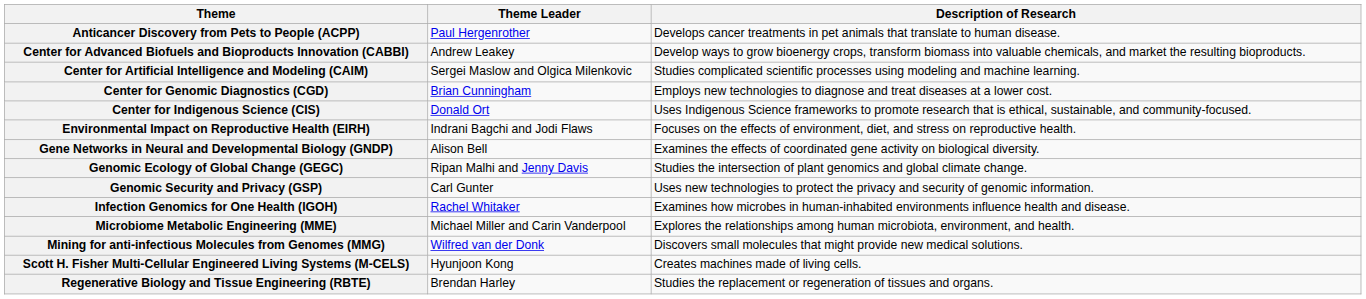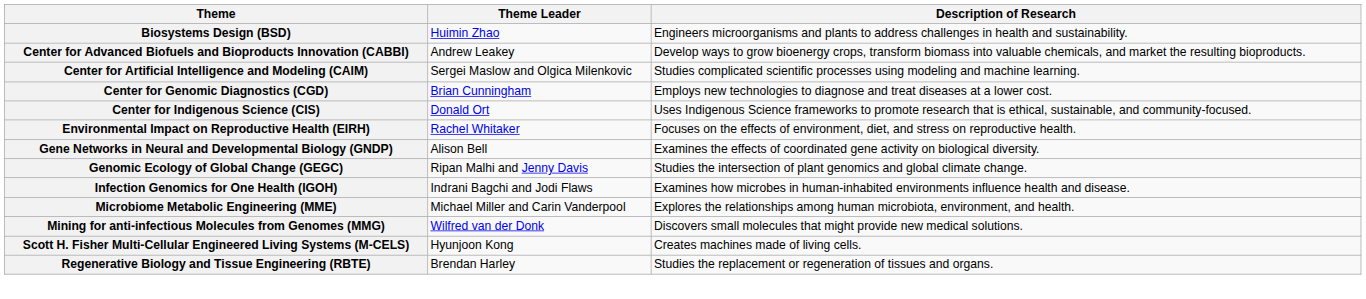 <table style width="90%" border="1" class="wikitable">
 <tr>
 <th>Theme</th>
 <th>Theme Leader</th>
 <th>Description of Research</th>
 </tr>
 <tr>
-<th>Anticancer Discovery from Pets to People (ACPP)</th>
-<td><a href='#'>Paul Hergenrother</a></td>
-<td>Develops cancer treatments in pet animals that translate to human disease.</td>
+<th>Biosystems Design (BSD)</th>
+<td><a href='#'>Huimin Zhao</a></td>
+<td>Engineers microorganisms and plants to address challenges in health and sustainability.</td>
 </tr>
 <tr>
 <th>Center for Advanced Biofuels and Bioproducts Innovation (CABBI)</th>
 <td>Andrew Leakey</td>
 <td>Develop ways to grow bioenergy crops, transform biomass into valuable chemicals, and market the resulting bioproducts.</td>
 </tr>
 <tr>
 <th>Center for Artificial Intelligence and Modeling (CAIM)</th>
 <td>Sergei Maslow and Olgica Milenkovic</td>
 <td>Studies complicated scientific processes using modeling and machine learning.</td>
 </tr>
 <tr>
 <th>Center for Genomic Diagnostics (CGD)</th>
 <td><a href='#'>Brian Cunningham</a></td>
 <td>Employs new technologies to diagnose and treat diseases at a lower cost.</td>
 </tr>
 <tr>
 <th>Center for Indigenous Science (CIS)</th>
 <td><a href='#'>Donald Ort</a></td>
 <td>Uses Indigenous Science frameworks to promote research that is ethical, sustainable, and community-focused.</td>
 </tr>
 <tr>
 <th>Environmental Impact on Reproductive Health (EIRH)</th>
-<td>Indrani Bagchi and Jodi Flaws</td>
+<td><a href='#'>Rachel Whitaker</a></td>
 <td>Focuses on the effects of environment, diet, and stress on reproductive health.</td>
 </tr>
 <tr>
 <th>Gene Networks in Neural and Developmental Biology (GNDP)</th>
 <td>Alison Bell</td>
 <td>Examines the effects of coordinated gene activity on biological diversity.</td>
 </tr>
 <tr>
 <th>Genomic Ecology of Global Change (GEGC)</th>
 <td>Ripan Malhi and <a href='#'>Jenny Davis</a></td>
 <td>Studies the intersection of plant genomics and global climate change.</td>
 </tr>
 <tr>
-<th>Genomic Security and Privacy (GSP)</th>
-<td>Carl Gunter</td>
-<td>Uses new technologies to protect the privacy and security of genomic information.</td>
-</tr>
-<tr>
 <th>Infection Genomics for One Health (IGOH)</th>
-<td><a href='#'>Rachel Whitaker</a></td>
+<td>Indrani Bagchi and Jodi Flaws</td>
 <td>Examines how microbes in human-inhabited environments influence health and disease.</td>
 </tr>
 <tr>
 <th>Microbiome Metabolic Engineering (MME)</th>
 <td>Michael Miller and Carin Vanderpool</td>
 <td>Explores the relationships among human microbiota, environment, and health.</td>
 </tr>
 <tr>
 <th>Mining for anti-infectious Molecules from Genomes (MMG)</th>
 <td><a href='#'>Wilfred van der Donk</a></td>
 <td>Discovers small molecules that might provide new medical solutions.</td>
 </tr>
 <tr>
 <th>Scott H. Fisher Multi-Cellular Engineered Living Systems (M-CELS)</th>
 <td>Hyunjoon Kong</td>
 <td>Creates machines made of living cells.</td>
 </tr>
 <tr>
 <th>Regenerative Biology and Tissue Engineering (RBTE)</th>
 <td>Brendan Harley</td>
 <td>Studies the replacement or regeneration of tissues and organs.</td>
 </tr>
 </table>
